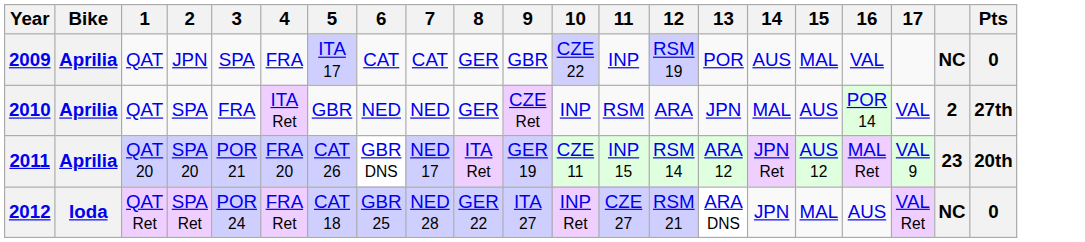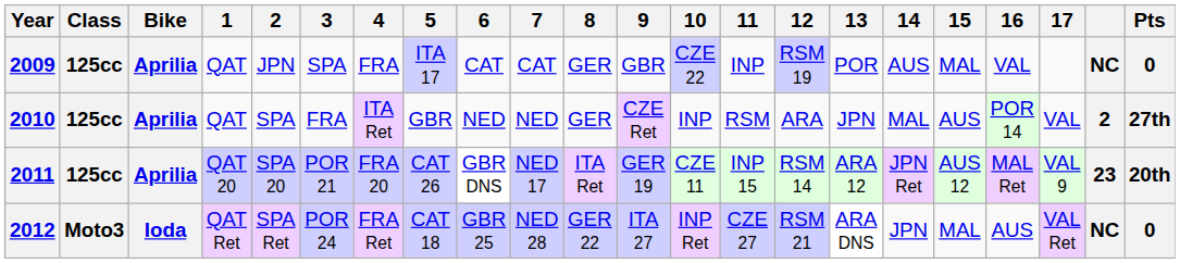 <table class="wikitable" style="text-align:center">
 <tr>
 <th>Year</th>
+<th>Class</th>
 <th>Bike</th>
 <th>1</th>
 <th>2</th>
 <th>3</th>
 <th>4</th>
 <th>5</th>
 <th>6</th>
 <th>7</th>
 <th>8</th>
 <th>9</th>
 <th>10</th>
 <th>11</th>
 <th>12</th>
 <th>13</th>
 <th>14</th>
 <th>15</th>
 <th>16</th>
 <th>17</th>
 <th></th>
 <th>Pts</th>
 </tr>
 <tr>
 <th><a href='#'>2009</a></th>
+<th>125cc</th>
 <th><a href='#'>Aprilia</a></th>
 <td><a href='#'>QAT</a></td>
 <td><a href='#'>JPN</a></td>
 <td><a href='#'>SPA</a></td>
 <td><a href='#'>FRA</a></td>
 <td style="background:#CFCFFF;"><a href='#'>ITA</a><br><small>17</small></td>
 <td><a href='#'>CAT</a></td>
 <td><a href='#'>CAT</a></td>
 <td><a href='#'>GER</a></td>
 <td><a href='#'>GBR</a></td>
 <td style="background:#CFCFFF;"><a href='#'>CZE</a><br><small>22</small></td>
 <td><a href='#'>INP</a></td>
 <td style="background:#CFCFFF;"><a href='#'>RSM</a><br><small>19</small></td>
 <td><a href='#'>POR</a></td>
 <td><a href='#'>AUS</a></td>
 <td><a href='#'>MAL</a></td>
 <td><a href='#'>VAL</a></td>
 <td></td>
 <th>NC</th>
 <th>0</th>
 </tr>
 <tr>
 <th><a href='#'>2010</a></th>
+<th>125cc</th>
 <th><a href='#'>Aprilia</a></th>
 <td><a href='#'>QAT</a></td>
 <td><a href='#'>SPA</a></td>
 <td><a href='#'>FRA</a></td>
 <td style="background:#EFCFFF;"><a href='#'>ITA</a><br><small>Ret</small></td>
 <td><a href='#'>GBR</a></td>
 <td><a href='#'>NED</a></td>
 <td><a href='#'>NED</a></td>
 <td><a href='#'>GER</a></td>
 <td style="background:#EFCFFF;"><a href='#'>CZE</a><br><small>Ret</small></td>
 <td><a href='#'>INP</a></td>
 <td><a href='#'>RSM</a></td>
 <td><a href='#'>ARA</a></td>
 <td><a href='#'>JPN</a></td>
 <td><a href='#'>MAL</a></td>
 <td><a href='#'>AUS</a></td>
 <td style="background:#DFFFDF;"><a href='#'>POR</a><br><small>14</small></td>
 <td><a href='#'>VAL</a></td>
 <th>2</th>
 <th>27th</th>
 </tr>
 <tr>
 <th><a href='#'>2011</a></th>
+<th>125cc</th>
 <th><a href='#'>Aprilia</a></th>
 <td style="background:#CFCFFF;"><a href='#'>QAT</a><br><small>20</small></td>
 <td style="background:#CFCFFF;"><a href='#'>SPA</a><br><small>20</small></td>
 <td style="background:#CFCFFF;"><a href='#'>POR</a><br><small>21</small></td>
 <td style="background:#CFCFFF;"><a href='#'>FRA</a><br><small>20</small></td>
 <td style="background:#CFCFFF;"><a href='#'>CAT</a><br><small>26</small></td>
 <td style="background:#FFFFFF;"><a href='#'>GBR</a><br><small>DNS</small></td>
 <td style="background:#CFCFFF;"><a href='#'>NED</a><br><small>17</small></td>
 <td style="background:#EFCFFF;"><a href='#'>ITA</a><br><small>Ret</small></td>
 <td style="background:#CFCFFF;"><a href='#'>GER</a><br><small>19</small></td>
 <td style="background:#DFFFDF;"><a href='#'>CZE</a><br><small>11</small></td>
 <td style="background:#DFFFDF;"><a href='#'>INP</a><br><small>15</small></td>
 <td style="background:#DFFFDF;"><a href='#'>RSM</a><br><small>14</small></td>
 <td style="background:#DFFFDF;"><a href='#'>ARA</a><br><small>12</small></td>
 <td style="background:#EFCFFF;"><a href='#'>JPN</a><br><small>Ret</small></td>
 <td style="background:#DFFFDF;"><a href='#'>AUS</a><br><small>12</small></td>
 <td style="background:#EFCFFF;"><a href='#'>MAL</a><br><small>Ret</small></td>
 <td style="background:#DFFFDF;"><a href='#'>VAL</a><br><small>9</small></td>
 <th>23</th>
 <th>20th</th>
 </tr>
 <tr>
 <th><a href='#'>2012</a></th>
+<th>Moto3</th>
 <th><a href='#'>Ioda</a></th>
 <td style="background:#EFCFFF;"><a href='#'>QAT</a><br><small>Ret</small></td>
 <td style="background:#EFCFFF;"><a href='#'>SPA</a><br><small>Ret</small></td>
 <td style="background:#CFCFFF;"><a href='#'>POR</a><br><small>24</small></td>
 <td style="background:#EFCFFF;"><a href='#'>FRA</a><br><small>Ret</small></td>
 <td style="background:#CFCFFF;"><a href='#'>CAT</a><br><small>18</small></td>
 <td style="background:#CFCFFF;"><a href='#'>GBR</a><br><small>25</small></td>
 <td style="background:#CFCFFF;"><a href='#'>NED</a><br><small>28</small></td>
 <td style="background:#CFCFFF;"><a href='#'>GER</a><br><small>22</small></td>
 <td style="background:#CFCFFF;"><a href='#'>ITA</a><br><small>27</small></td>
 <td style="background:#EFCFFF;"><a href='#'>INP</a><br><small>Ret</small></td>
 <td style="background:#CFCFFF;"><a href='#'>CZE</a><br><small>27</small></td>
 <td style="background:#CFCFFF;"><a href='#'>RSM</a><br><small>21</small></td>
 <td style="background:#FFFFFF;"><a href='#'>ARA</a><br><small>DNS</small></td>
 <td><a href='#'>JPN</a></td>
 <td><a href='#'>MAL</a></td>
 <td><a href='#'>AUS</a></td>
 <td style="background:#EFCFFF;"><a href='#'>VAL</a><br><small>Ret</small></td>
 <th>NC</th>
 <th>0</th>
 </tr>
 </table>
